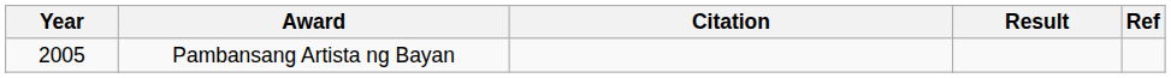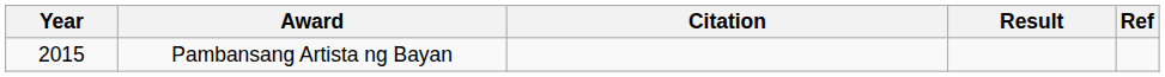 <table width="70%" class="wikitable sortable">
 <tr>
 <th width="10%">Year</th>
 <th width="35%">Award</th>
 <th width="40%">Citation</th>
 <th width="15%">Result</th>
 <th width="15%">Ref</th>
 </tr>
 <tr>
-<td align="center">2005</td>
+<td align="center">2015</td>
 <td align="center">Pambansang Artista ng Bayan</td>
 <td align="center"></td>
 <td></td>
 <td></td>
 </tr>
 </table>
